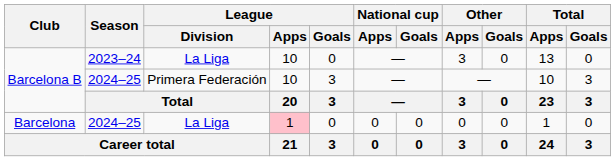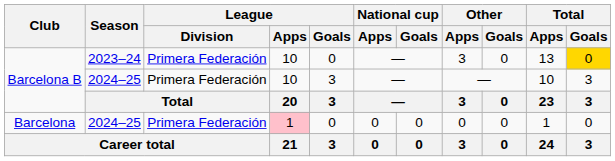 <table class="wikitable" Style="text-align: center">
 <tr>
 <th rowspan="2">Club</th>
 <th rowspan="2">Season</th>
 <th colspan="3">League</th>
 <th colspan="2">National cup</th>
 <th colspan="2">Other</th>
 <th colspan="2">Total</th>
 </tr>
 <tr>
 <th>Division</th>
 <th>Apps</th>
 <th>Goals</th>
 <th>Apps</th>
 <th>Goals</th>
 <th>Apps</th>
 <th>Goals</th>
 <th>Apps</th>
 <th>Goals</th>
 </tr>
 <tr>
 <td rowspan="3"><a href='#'>Barcelona B</a></td>
 <td><a href='#'>2023–24</a></td>
-<td><a href='#'>La Liga</a></td>
+<td><a href='#'>Primera Federación</a></td>
 <td>10</td>
 <td>0</td>
 <td colspan="2">—</td>
 <td>3</td>
 <td>0</td>
 <td>13</td>
-<td>0</td>
+<td style="background: gold;">0</td>
 </tr>
 <tr>
 <td><a href='#'>2024–25</a></td>
 <td>Primera Federación</td>
 <td>10</td>
 <td>3</td>
 <td colspan="2">—</td>
 <td colspan="2">—</td>
 <td>10</td>
 <td>3</td>
 </tr>
 <tr>
 <th colspan="2">Total</th>
 <th>20</th>
 <th>3</th>
 <th colspan="2">—</th>
 <th>3</th>
 <th>0</th>
 <th>23</th>
 <th>3</th>
 </tr>
 <tr>
 <td><a href='#'>Barcelona</a></td>
 <td><a href='#'>2024–25</a></td>
-<td><a href='#'>La Liga</a></td>
+<td><a href='#'>Primera Federación</a></td>
 <td style="background: pink;">1</td>
 <td>0</td>
 <td>0</td>
 <td>0</td>
 <td>0</td>
 <td>0</td>
 <td>1</td>
 <td>0</td>
 </tr>
 <tr>
 <th colspan="3">Career total</th>
 <th>21</th>
 <th>3</th>
 <th>0</th>
 <th>0</th>
 <th>3</th>
 <th>0</th>
 <th>24</th>
 <th>3</th>
 </tr>
 </table>
